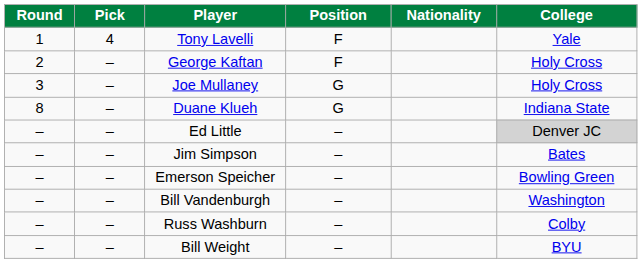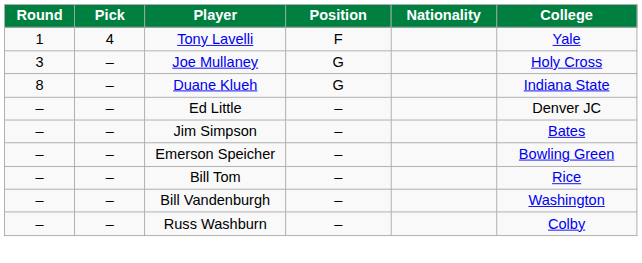 <table class="wikitable sortable sortable">
 <tr>
 <th style="background:#008040; color:white" width="10%">Round</th>
 <th style="background:#008040; color:white" width="10%">Pick</th>
 <th style="background:#008040; color:white" width="20%">Player</th>
 <th style="background:#008040; color:white" width="15%">Position</th>
 <th style="background:#008040; color:white" width="15%">Nationality</th>
 <th style="background:#008040; color:white" width="20%">College</th>
 </tr>
 <tr style="text-align: center">
 <td>1</td>
 <td>4</td>
 <td><a href='#'>Tony Lavelli</a></td>
 <td>F</td>
 <td></td>
 <td><a href='#'>Yale</a></td>
-</tr>
-<tr style="text-align: center">
-<td>2</td>
-<td>–</td>
-<td><a href='#'>George Kaftan</a></td>
-<td>F</td>
-<td></td>
-<td><a href='#'>Holy Cross</a></td>
 </tr>
 <tr style="text-align: center">
 <td>3</td>
 <td>–</td>
 <td><a href='#'>Joe Mullaney</a></td>
 <td>G</td>
 <td></td>
 <td><a href='#'>Holy Cross</a></td>
 </tr>
 <tr style="text-align: center">
 <td>8</td>
 <td>–</td>
 <td><a href='#'>Duane Klueh</a></td>
 <td>G</td>
 <td></td>
 <td><a href='#'>Indiana State</a></td>
 </tr>
 <tr style="text-align: center">
 <td>–</td>
 <td>–</td>
 <td>Ed Little</td>
 <td>–</td>
 <td></td>
-<td style="background: lightgrey;">Denver JC</td>
+<td>Denver JC</td>
 </tr>
 <tr style="text-align: center">
 <td>–</td>
 <td>–</td>
 <td>Jim Simpson</td>
 <td>–</td>
 <td></td>
 <td><a href='#'>Bates</a></td>
 </tr>
 <tr style="text-align: center">
 <td>–</td>
 <td>–</td>
 <td>Emerson Speicher</td>
 <td>–</td>
 <td></td>
 <td><a href='#'>Bowling Green</a></td>
 </tr>
 <tr style="text-align: center">
 <td>–</td>
 <td>–</td>
+<td>Bill Tom</td>
+<td>–</td>
+<td></td>
+<td><a href='#'>Rice</a></td>
+</tr>
+<tr style="text-align: center">
+<td>–</td>
+<td>–</td>
 <td>Bill Vandenburgh</td>
 <td>–</td>
 <td></td>
 <td><a href='#'>Washington</a></td>
 </tr>
 <tr style="text-align: center">
 <td>–</td>
 <td>–</td>
 <td>Russ Washburn</td>
 <td>–</td>
 <td></td>
 <td><a href='#'>Colby</a></td>
 </tr>
-<tr style="text-align: center">
-<td>–</td>
-<td>–</td>
-<td>Bill Weight</td>
-<td>–</td>
-<td></td>
-<td><a href='#'>BYU</a></td>
-</tr>
 </table>
